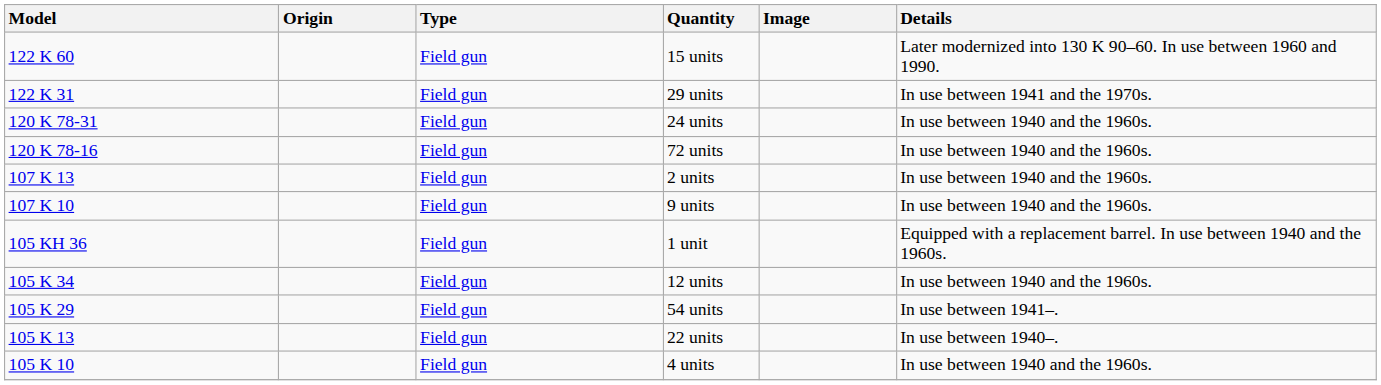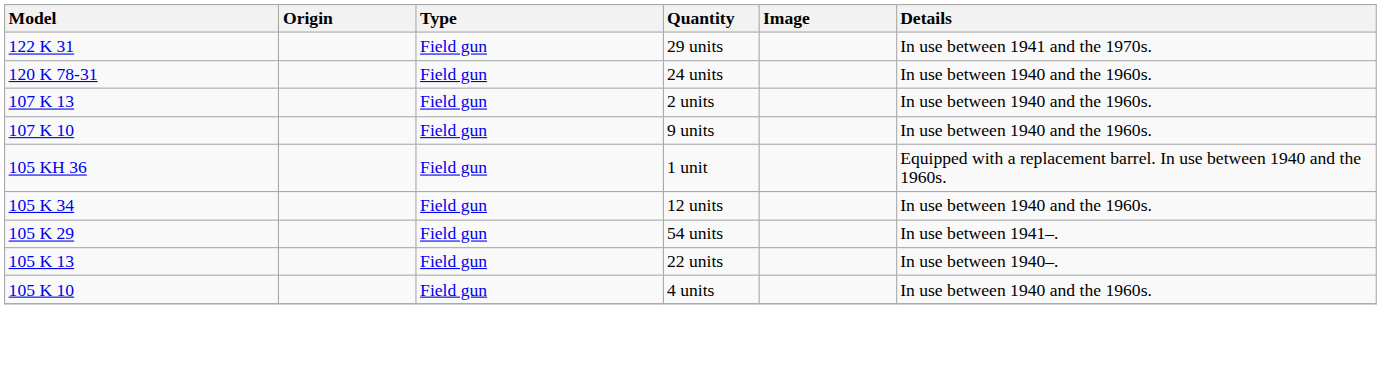 <table class="wikitable sortable">
 <tr>
 <th style="text-align: left; width:20%;">Model</th>
 <th style="text-align: left; width:10%;">Origin</th>
 <th style="text-align: left; width:18%;">Type</th>
 <th style="text-align: left; width:7%;">Quantity</th>
 <th style="text-align: left; width:10%;">Image</th>
 <th style="text-align: left; width:35%;">Details</th>
-</tr>
-<tr>
-<td><a href='#'>122 K 60</a></td>
-<td></td>
-<td><a href='#'>Field gun</a></td>
-<td>15 units</td>
-<td></td>
-<td>Later modernized into 130 K 90–60. In use between 1960 and 1990.</td>
 </tr>
 <tr>
 <td><a href='#'>122 K 31</a></td>
 <td></td>
 <td><a href='#'>Field gun</a></td>
 <td>29 units</td>
 <td></td>
 <td>In use between 1941 and the 1970s.</td>
 </tr>
 <tr>
 <td><a href='#'>120 K 78-31</a></td>
 <td></td>
 <td><a href='#'>Field gun</a></td>
 <td>24 units</td>
-<td></td>
-<td>In use between 1940 and the 1960s.</td>
-</tr>
-<tr>
-<td><a href='#'>120 K 78-16</a></td>
-<td></td>
-<td><a href='#'>Field gun</a></td>
-<td>72 units</td>
 <td></td>
 <td>In use between 1940 and the 1960s.</td>
 </tr>
 <tr>
 <td><a href='#'>107 K 13</a></td>
 <td></td>
 <td><a href='#'>Field gun</a></td>
 <td>2 units</td>
 <td></td>
 <td>In use between 1940 and the 1960s.</td>
 </tr>
 <tr>
 <td><a href='#'>107 K 10</a></td>
 <td></td>
 <td><a href='#'>Field gun</a></td>
 <td>9 units</td>
 <td></td>
 <td>In use between 1940 and the 1960s.</td>
 </tr>
 <tr>
 <td><a href='#'>105 KH 36</a></td>
 <td></td>
 <td><a href='#'>Field gun</a></td>
 <td>1 unit</td>
 <td></td>
 <td>Equipped with a replacement barrel. In use between 1940 and the 1960s.</td>
 </tr>
 <tr>
 <td><a href='#'>105 K 34</a></td>
 <td></td>
 <td><a href='#'>Field gun</a></td>
 <td>12 units</td>
 <td></td>
 <td>In use between 1940 and the 1960s.</td>
 </tr>
 <tr>
 <td><a href='#'>105 K 29</a></td>
 <td></td>
 <td><a href='#'>Field gun</a></td>
 <td>54 units</td>
 <td></td>
 <td>In use between 1941–.</td>
 </tr>
 <tr>
 <td><a href='#'>105 K 13</a></td>
 <td></td>
 <td><a href='#'>Field gun</a></td>
 <td>22 units</td>
 <td></td>
 <td>In use between 1940–.</td>
 </tr>
 <tr>
 <td><a href='#'>105 K 10</a></td>
 <td></td>
 <td><a href='#'>Field gun</a></td>
 <td>4 units</td>
 <td></td>
 <td>In use between 1940 and the 1960s.</td>
 </tr>
 <tr>
 </tr>
 </table>
